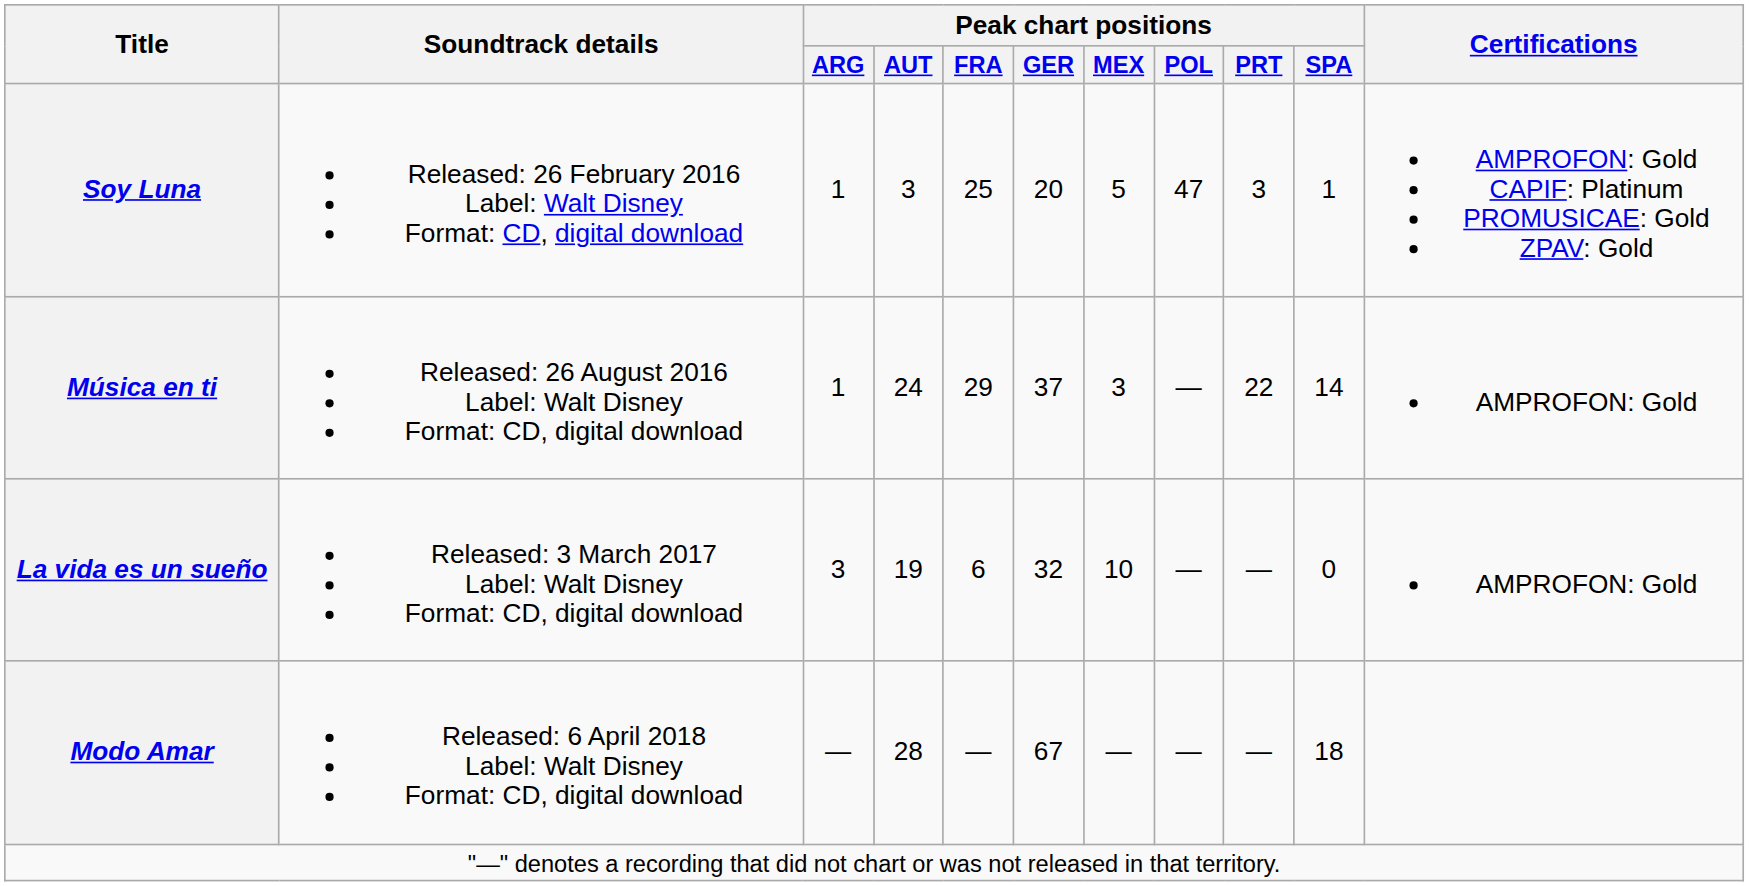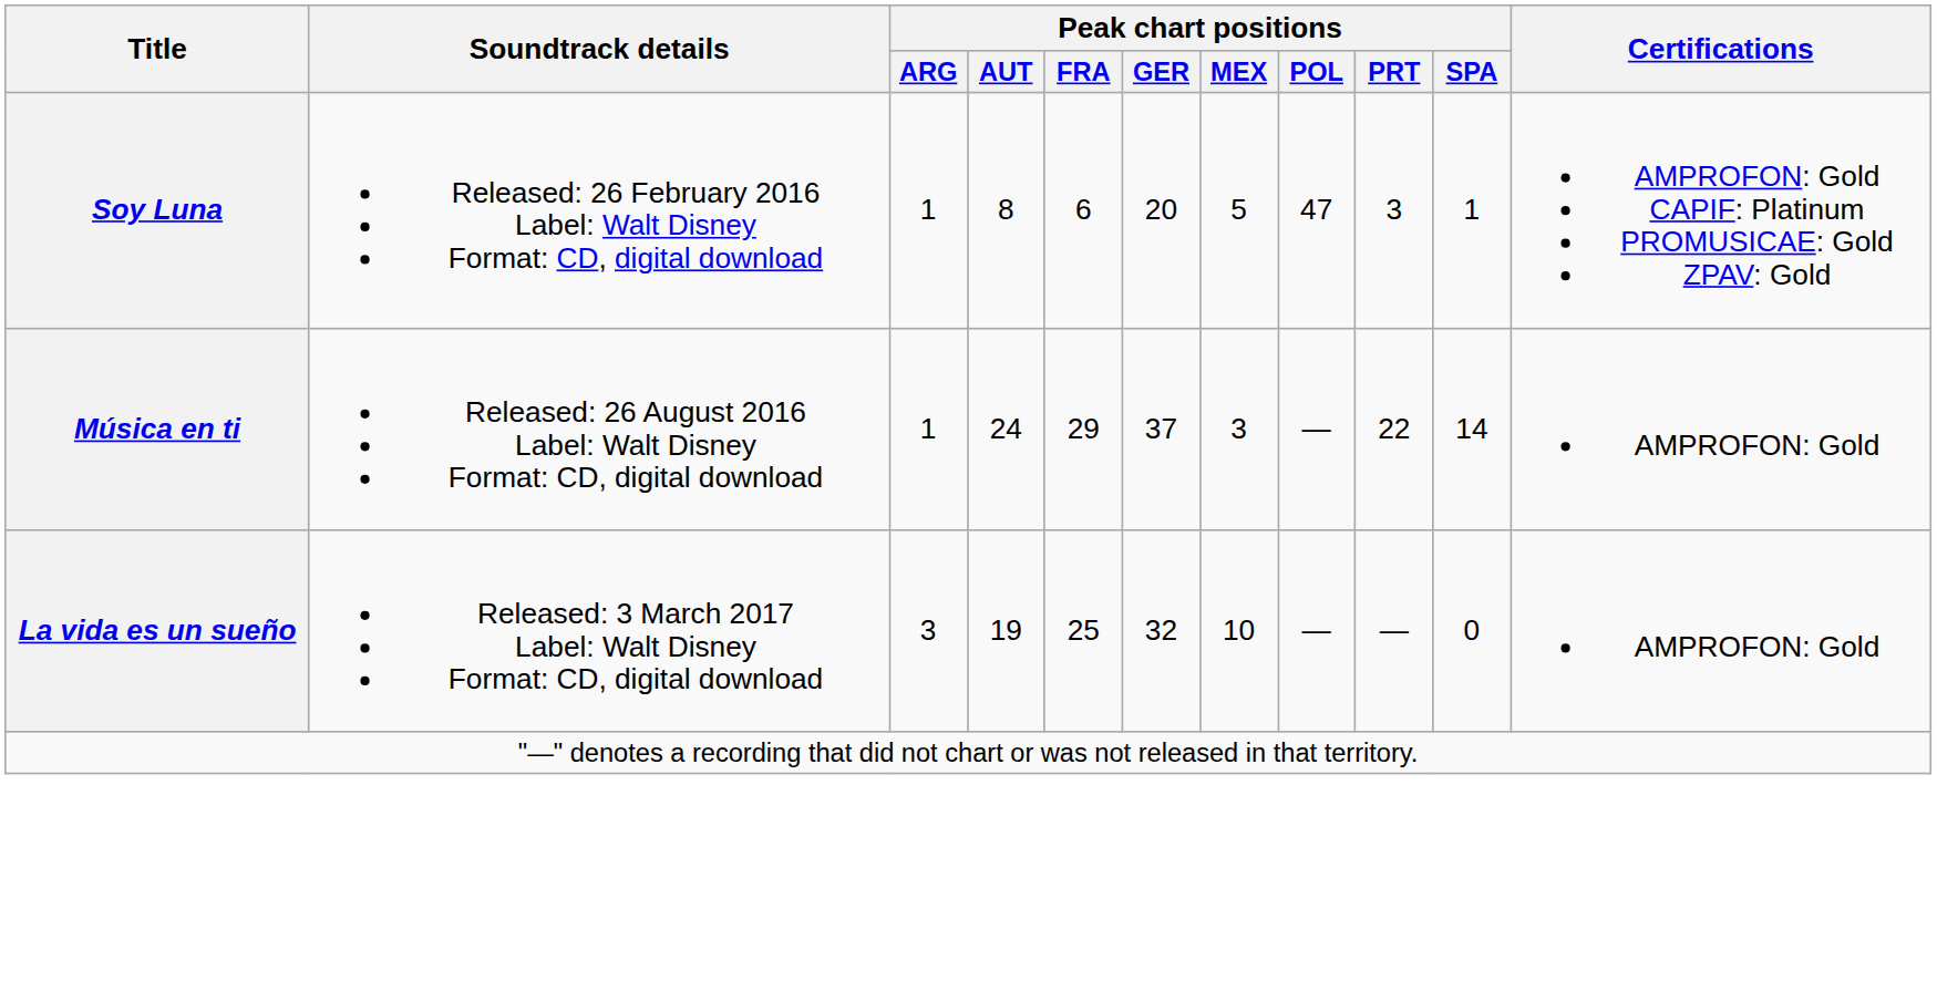 <table class="wikitable plainrowheaders" style="text-align:center;">
 <tr>
 <th scope="col" rowspan="2" style="width:10em;">Title</th>
 <th scope="col" rowspan="2" style="width:19.5em;">Soundtrack details</th>
 <th scope="col" colspan="8">Peak chart positions</th>
 <th scope="col" rowspan="2" style="width:14em;"><a href='#'>Certifications</a></th>
 </tr>
 <tr>
 <th scope="col" style="width:2.5em;font-size:90%;"><a href='#'>ARG</a><br></th>
 <th scope="col" style="width:2.5em;font-size:90%;"><a href='#'>AUT</a><br></th>
 <th scope="col" style="width:2.5em;font-size:90%;"><a href='#'>FRA</a><br></th>
 <th scope="col" style="width:2.5em;font-size:90%;"><a href='#'>GER</a><br></th>
 <th scope="col" style="width:2.5em;font-size:90%;"><a href='#'>MEX</a><br></th>
 <th scope="col" style="width:2.5em;font-size:90%;"><a href='#'>POL</a><br></th>
 <th scope="col" style="width:2.5em;font-size:90%;"><a href='#'>PRT</a><br></th>
 <th scope="col" style="width:2.5em;font-size:90%;"><a href='#'>SPA</a><br></th>
 </tr>
 <tr>
 <th scope="row"><em><a href='#'>Soy Luna</a></em></th>
 <td><br><ul><li>Released: 26 February 2016</li><li>Label: <a href='#'>Walt Disney</a></li><li>Format: <a href='#'>CD</a>, <a href='#'>digital download</a></li></ul></td>
 <td>1</td>
-<td>3</td>
-<td>25</td>
+<td>8</td>
+<td>6</td>
 <td>20</td>
 <td>5</td>
 <td>47</td>
 <td>3</td>
 <td>1</td>
 <td><br><ul><li><a href='#'>AMPROFON</a>: Gold</li><li><a href='#'>CAPIF</a>: Platinum</li><li><a href='#'>PROMUSICAE</a>: Gold</li><li><a href='#'>ZPAV</a>: Gold</li></ul></td>
 </tr>
 <tr>
 <th scope="row"><em><a href='#'>Música en ti</a></em></th>
 <td><br><ul><li>Released: 26 August 2016</li><li>Label: Walt Disney</li><li>Format: CD, digital download</li></ul></td>
 <td>1</td>
 <td>24</td>
 <td>29</td>
 <td>37</td>
 <td>3</td>
 <td>—</td>
 <td>22</td>
 <td>14</td>
 <td><br><ul><li>AMPROFON: Gold</li></ul></td>
 </tr>
 <tr>
 <th scope="row"><em><a href='#'>La vida es un sueño</a></em></th>
 <td><br><ul><li>Released: 3 March 2017</li><li>Label: Walt Disney</li><li>Format: CD, digital download</li></ul></td>
 <td>3</td>
 <td>19</td>
-<td>6</td>
+<td>25</td>
 <td>32</td>
 <td>10</td>
 <td>—</td>
 <td>—</td>
 <td>0</td>
 <td><br><ul><li>AMPROFON: Gold</li></ul></td>
 </tr>
 <tr>
-<th scope="row"><em><a href='#'>Modo Amar</a></em></th>
-<td><br><ul><li>Released: 6 April 2018</li><li>Label: Walt Disney</li><li>Format: CD, digital download</li></ul></td>
-<td>—</td>
-<td>28</td>
-<td>—</td>
-<td>67</td>
-<td>—</td>
-<td>—</td>
-<td>—</td>
-<td>18</td>
-<td></td>
-</tr>
-<tr>
 <td colspan="11" style="font-size:90%">"—" denotes a recording that did not chart or was not released in that territory.</td>
 </tr>
 </table>
